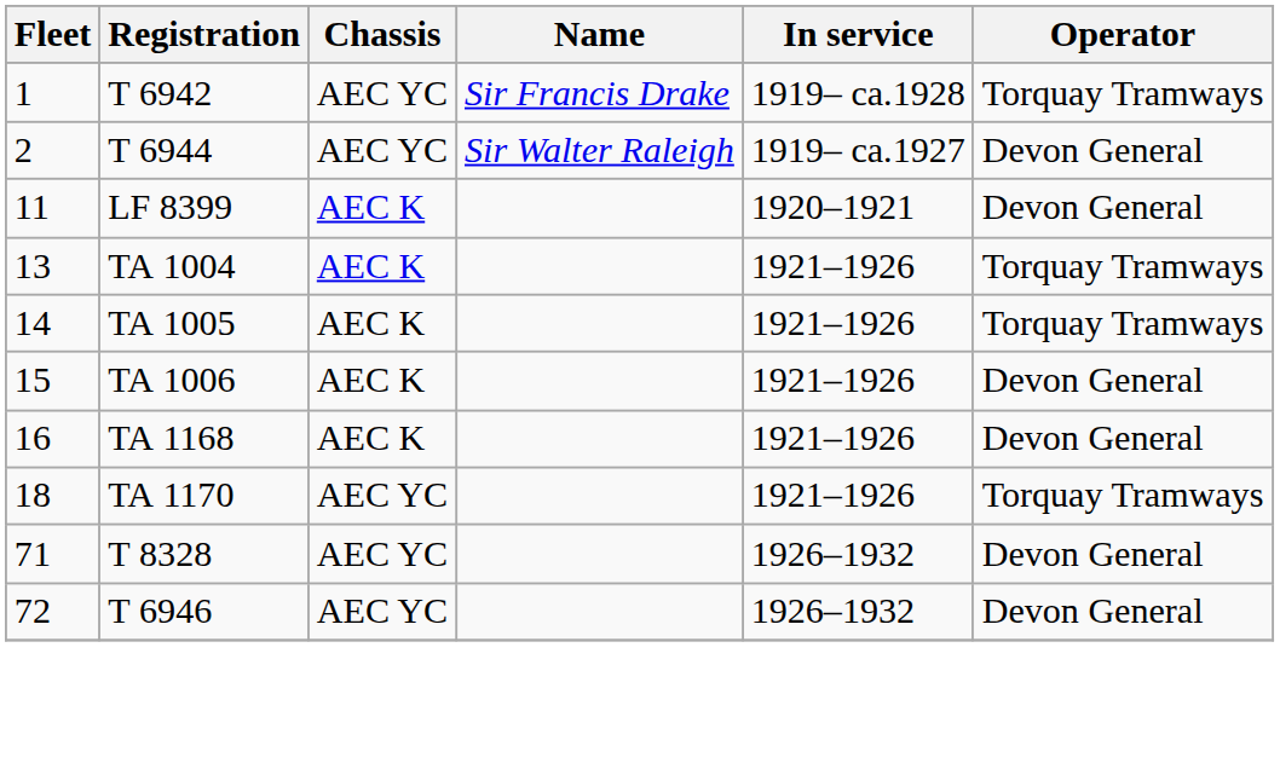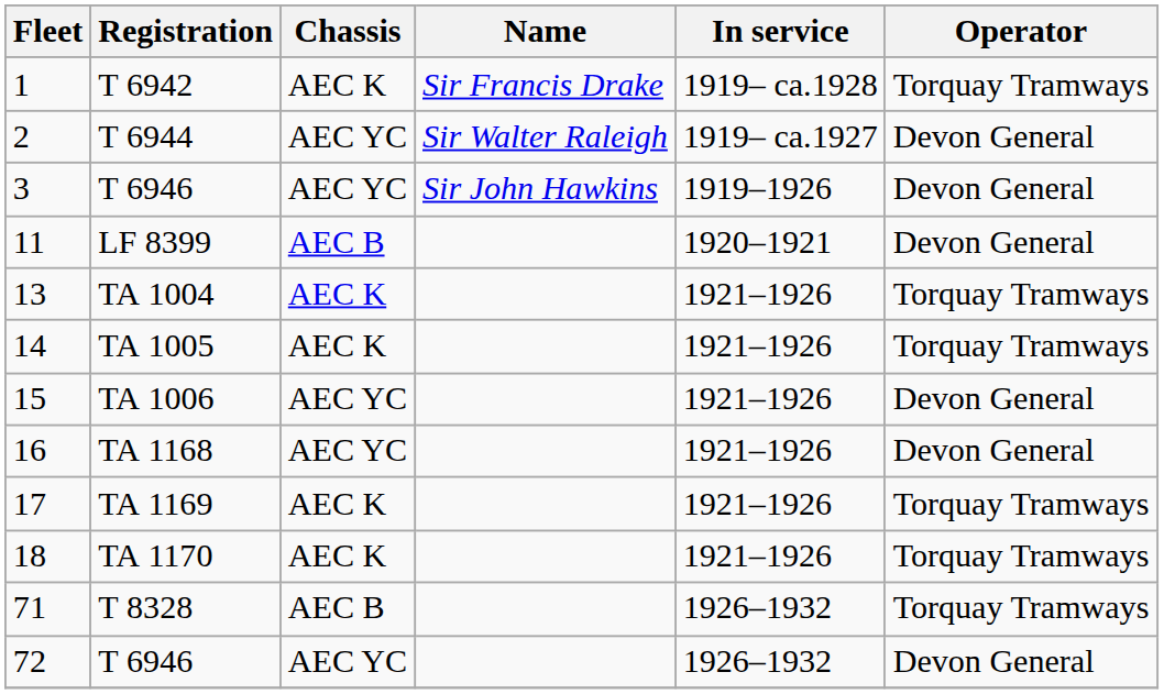 <table class="wikitable">
 <tr>
 <th>Fleet</th>
 <th>Registration</th>
 <th>Chassis</th>
 <th>Name</th>
 <th>In service</th>
 <th>Operator</th>
 </tr>
 <tr>
 <td>1</td>
 <td>T 6942</td>
-<td>AEC YC</td>
+<td>AEC K</td>
 <td><em><a href='#'>Sir Francis Drake</a></em></td>
 <td>1919– ca.1928</td>
 <td>Torquay Tramways</td>
 </tr>
 <tr>
 <td>2</td>
 <td>T 6944</td>
 <td>AEC YC</td>
 <td><em><a href='#'>Sir Walter Raleigh</a></em></td>
 <td>1919– ca.1927</td>
 <td>Devon General</td>
 </tr>
 <tr>
+<td>3</td>
+<td>T 6946</td>
+<td>AEC YC</td>
+<td><em><a href='#'>Sir John Hawkins</a></em></td>
+<td>1919–1926</td>
+<td>Devon General</td>
+</tr>
+<tr>
 <td>11</td>
 <td>LF 8399</td>
-<td><a href='#'>AEC K</a></td>
+<td><a href='#'>AEC B</a></td>
 <td></td>
 <td>1920–1921</td>
 <td>Devon General</td>
 </tr>
 <tr>
 <td>13</td>
 <td>TA 1004</td>
 <td><a href='#'>AEC K</a></td>
 <td></td>
 <td>1921–1926</td>
 <td>Torquay Tramways</td>
 </tr>
 <tr>
 <td>14</td>
 <td>TA 1005</td>
 <td>AEC K</td>
 <td></td>
 <td>1921–1926</td>
 <td>Torquay Tramways</td>
 </tr>
 <tr>
 <td>15</td>
 <td>TA 1006</td>
-<td>AEC K</td>
+<td>AEC YC</td>
 <td></td>
 <td>1921–1926</td>
 <td>Devon General</td>
 </tr>
 <tr>
 <td>16</td>
 <td>TA 1168</td>
-<td>AEC K</td>
+<td>AEC YC</td>
 <td></td>
 <td>1921–1926</td>
 <td>Devon General</td>
 </tr>
 <tr>
+<td>17</td>
+<td>TA 1169</td>
+<td>AEC K</td>
+<td></td>
+<td>1921–1926</td>
+<td>Torquay Tramways</td>
+</tr>
+<tr>
 <td>18</td>
 <td>TA 1170</td>
-<td>AEC YC</td>
+<td>AEC K</td>
 <td></td>
 <td>1921–1926</td>
 <td>Torquay Tramways</td>
 </tr>
 <tr>
 <td>71</td>
 <td>T 8328</td>
-<td>AEC YC</td>
+<td>AEC B</td>
 <td></td>
 <td>1926–1932</td>
-<td>Devon General</td>
+<td>Torquay Tramways</td>
 </tr>
 <tr>
 <td>72</td>
 <td>T 6946</td>
 <td>AEC YC</td>
 <td></td>
 <td>1926–1932</td>
 <td>Devon General</td>
 </tr>
 <tr>
 </tr>
 </table>
